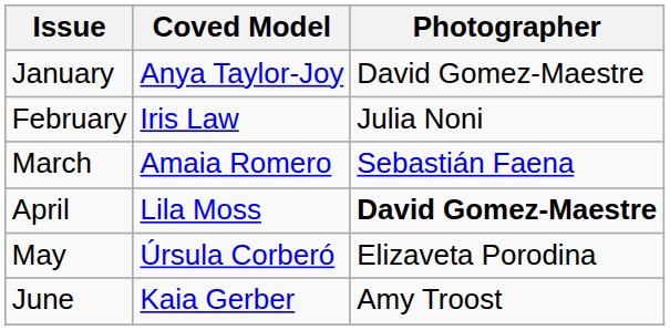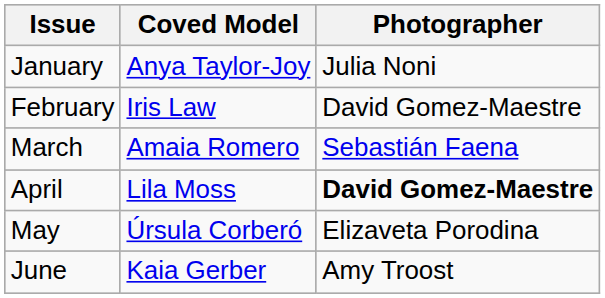 <table class="wikitable">
 <tr>
 <th>Issue</th>
 <th>Coved Model</th>
 <th>Photographer</th>
 </tr>
 <tr>
 <td>January</td>
 <td><a href='#'>Anya Taylor-Joy</a></td>
-<td>David Gomez-Maestre</td>
+<td>Julia Noni</td>
 </tr>
 <tr>
 <td>February</td>
 <td><a href='#'>Iris Law</a></td>
-<td>Julia Noni</td>
+<td>David Gomez-Maestre</td>
 </tr>
 <tr>
 <td>March</td>
 <td><a href='#'>Amaia Romero</a></td>
 <td><a href='#'>Sebastián Faena</a></td>
 </tr>
 <tr>
 <td>April</td>
 <td><a href='#'>Lila Moss</a></td>
 <td><strong>David Gomez-Maestre</strong></td>
 </tr>
 <tr>
 <td>May</td>
 <td><a href='#'>Úrsula Corberó</a></td>
 <td>Elizaveta Porodina</td>
 </tr>
 <tr>
 <td>June</td>
 <td><a href='#'>Kaia Gerber</a></td>
 <td>Amy Troost</td>
 </tr>
 </table>
